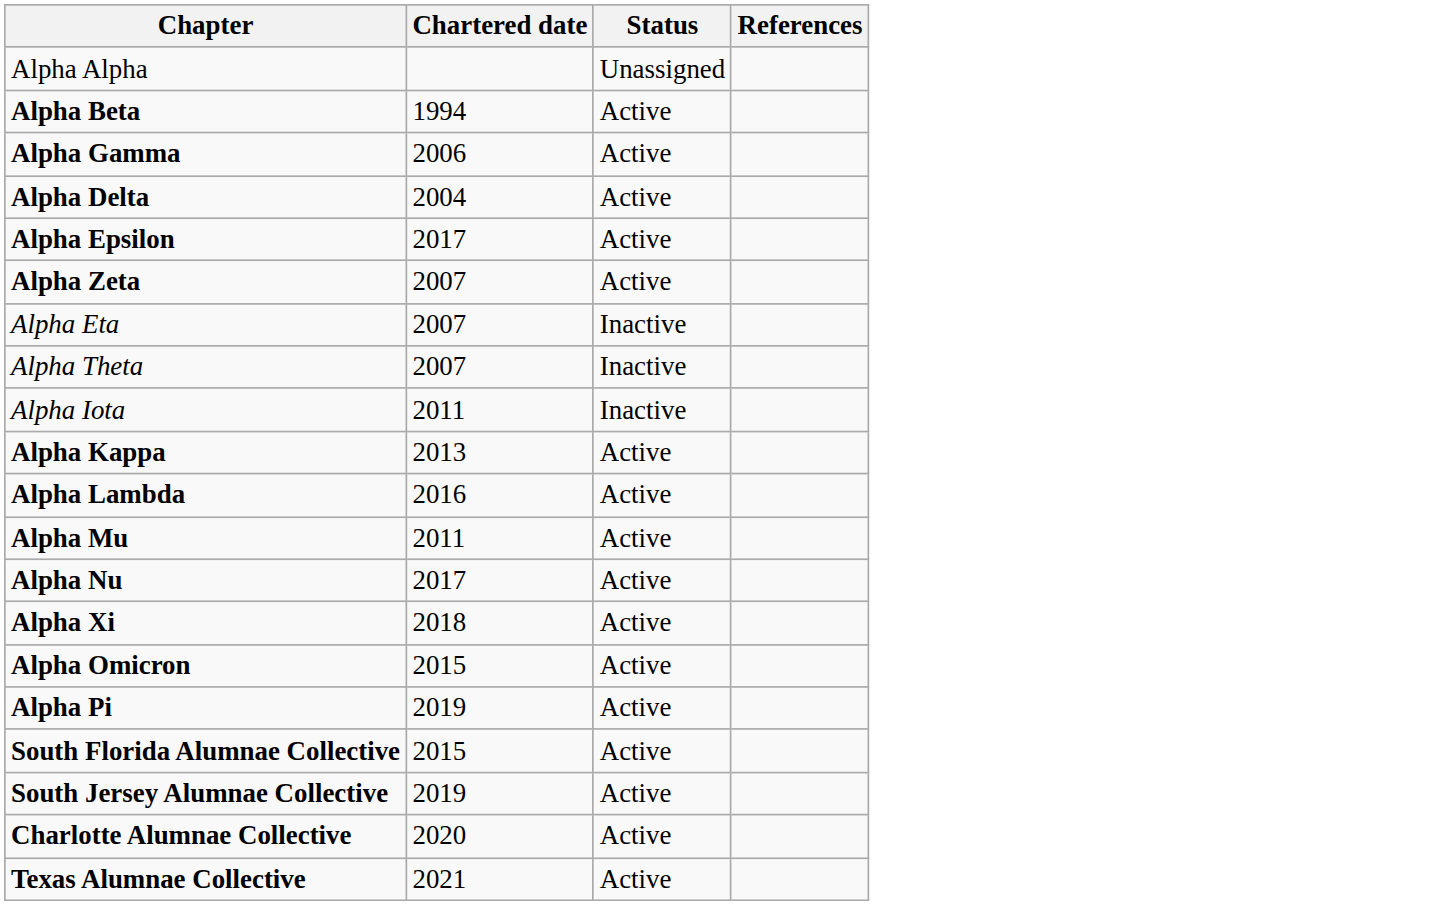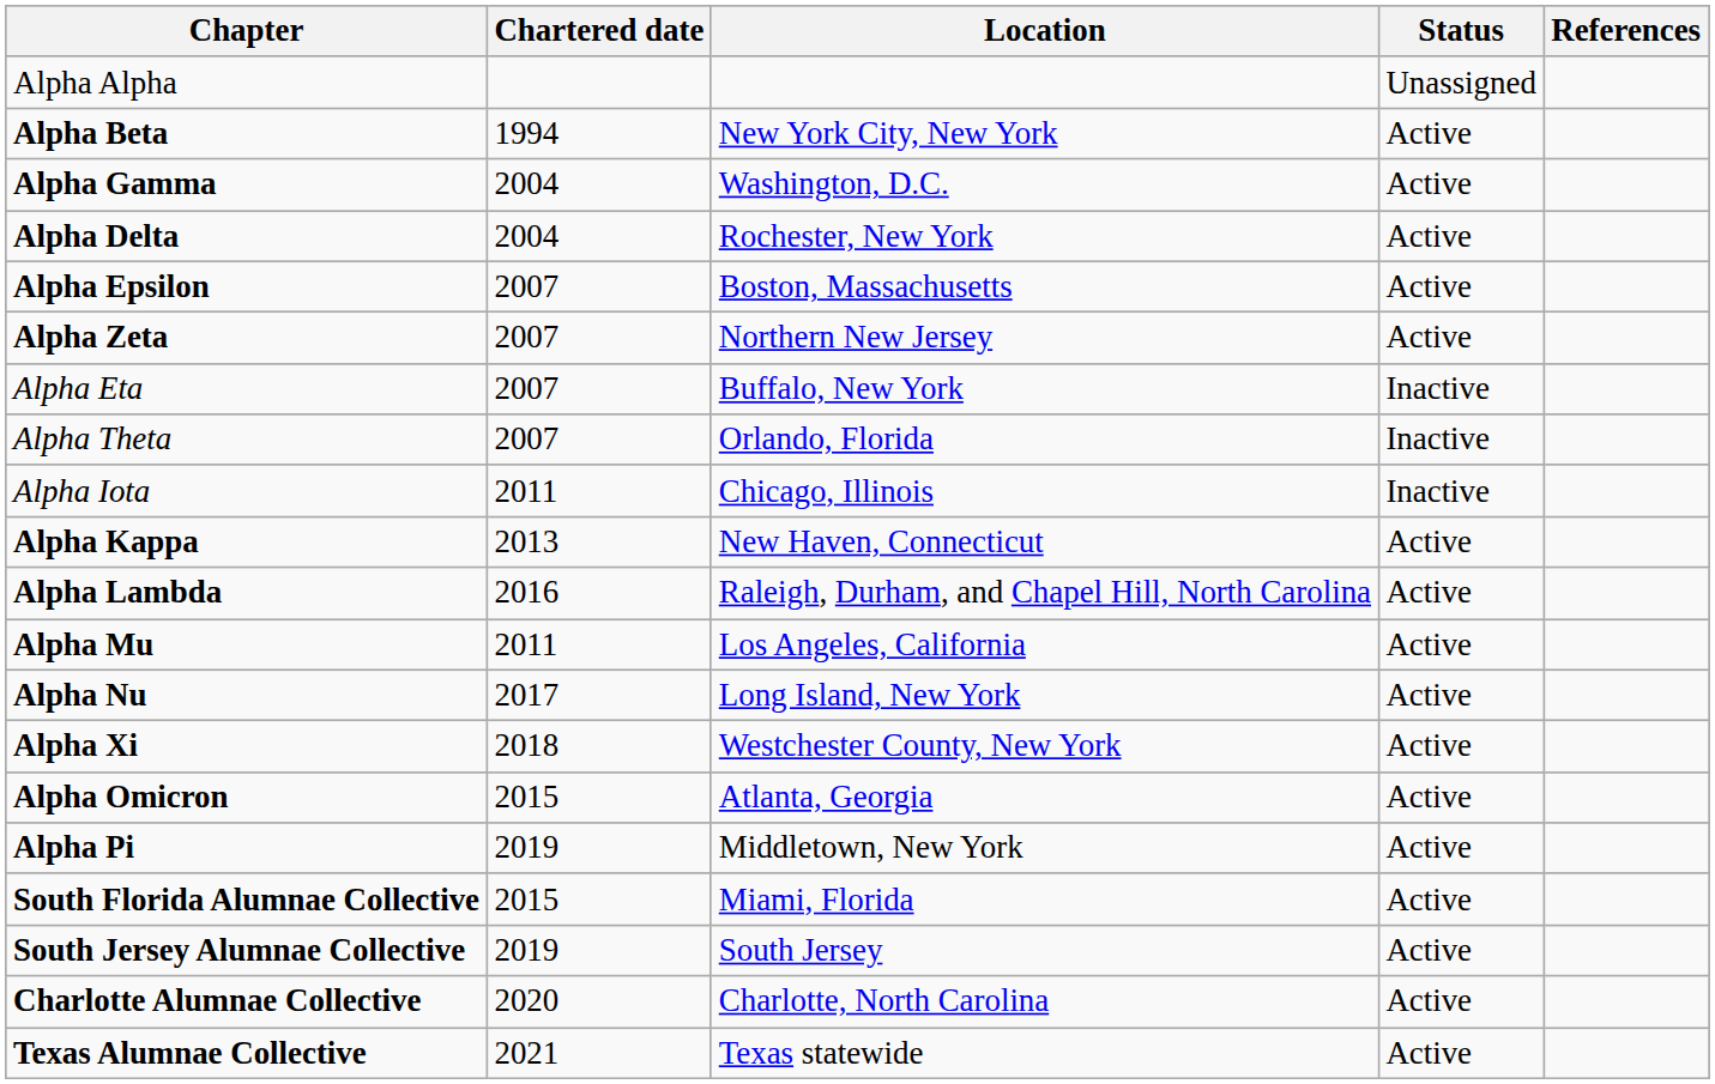 <table class="wikitable sortable">
 <tr>
 <th>Chapter</th>
 <th>Chartered date</th>
+<th>Location</th>
 <th>Status</th>
 <th>References</th>
 </tr>
 <tr>
 <td>Alpha Alpha</td>
+<td></td>
 <td></td>
 <td>Unassigned</td>
 <td></td>
 </tr>
 <tr>
 <td><strong>Alpha Beta</strong></td>
 <td>1994</td>
+<td><a href='#'>New York City, New York</a></td>
 <td>Active</td>
 <td></td>
 </tr>
 <tr>
 <td><strong>Alpha Gamma</strong></td>
-<td>2006</td>
+<td>2004</td>
+<td><a href='#'>Washington, D.C.</a></td>
 <td>Active</td>
 <td></td>
 </tr>
 <tr>
 <td><strong>Alpha Delta</strong></td>
 <td>2004</td>
+<td><a href='#'>Rochester, New York</a></td>
 <td>Active</td>
 <td></td>
 </tr>
 <tr>
 <td><strong>Alpha Epsilon</strong></td>
-<td>2017</td>
+<td>2007</td>
+<td><a href='#'>Boston, Massachusetts</a></td>
 <td>Active</td>
 <td></td>
 </tr>
 <tr>
 <td><strong>Alpha Zeta</strong></td>
 <td>2007</td>
+<td><a href='#'>Northern New Jersey</a></td>
 <td>Active</td>
 <td></td>
 </tr>
 <tr>
 <td><em>Alpha Eta</em></td>
 <td>2007</td>
+<td><a href='#'>Buffalo, New York</a></td>
 <td>Inactive</td>
 <td></td>
 </tr>
 <tr>
 <td><em>Alpha Theta</em></td>
 <td>2007</td>
+<td><a href='#'>Orlando, Florida</a></td>
 <td>Inactive</td>
 <td></td>
 </tr>
 <tr>
 <td><em>Alpha Iota</em></td>
 <td>2011</td>
+<td><a href='#'>Chicago, Illinois</a></td>
 <td>Inactive</td>
 <td></td>
 </tr>
 <tr>
 <td><strong>Alpha Kappa</strong></td>
 <td>2013</td>
+<td><a href='#'>New Haven, Connecticut</a></td>
 <td>Active</td>
 <td></td>
 </tr>
 <tr>
 <td><strong>Alpha Lambda</strong></td>
 <td>2016</td>
+<td><a href='#'>Raleigh</a>, <a href='#'>Durham</a>, and <a href='#'>Chapel Hill, North Carolina</a></td>
 <td>Active</td>
 <td></td>
 </tr>
 <tr>
 <td><strong>Alpha Mu</strong></td>
 <td>2011</td>
+<td><a href='#'>Los Angeles, California</a></td>
 <td>Active</td>
 <td></td>
 </tr>
 <tr>
 <td><strong>Alpha Nu</strong></td>
 <td>2017</td>
+<td><a href='#'>Long Island, New York</a></td>
 <td>Active</td>
 <td></td>
 </tr>
 <tr>
 <td><strong>Alpha Xi</strong></td>
 <td>2018</td>
+<td><a href='#'>Westchester County, New York</a></td>
 <td>Active</td>
 <td></td>
 </tr>
 <tr>
 <td><strong>Alpha Omicron</strong></td>
 <td>2015</td>
+<td><a href='#'>Atlanta, Georgia</a></td>
 <td>Active</td>
 <td></td>
 </tr>
 <tr>
 <td><strong>Alpha Pi</strong></td>
 <td>2019</td>
+<td>Middletown, New York</td>
 <td>Active</td>
 <td></td>
 </tr>
 <tr>
 <td><strong>South Florida Alumnae Collective</strong></td>
 <td>2015</td>
+<td><a href='#'>Miami, Florida</a></td>
 <td>Active</td>
 <td></td>
 </tr>
 <tr>
 <td><strong>South Jersey Alumnae Collective</strong></td>
 <td>2019</td>
+<td><a href='#'>South Jersey</a></td>
 <td>Active</td>
 <td></td>
 </tr>
 <tr>
 <td><strong>Charlotte Alumnae Collective</strong></td>
 <td>2020</td>
+<td><a href='#'>Charlotte, North Carolina</a></td>
 <td>Active</td>
 <td></td>
 </tr>
 <tr>
 <td><strong>Texas Alumnae Collective</strong></td>
 <td>2021</td>
+<td><a href='#'>Texas</a> statewide</td>
 <td>Active</td>
 <td></td>
 </tr>
 </table>
